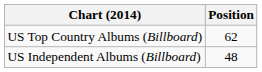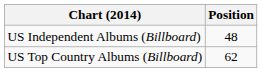 <table class="wikitable">
 <tr>
 <th>Chart (2014)</th>
 <th>Position</th>
 </tr>
 <tr>
+<td>US Independent Albums (<em>Billboard</em>)</td>
+<td style="text-align:center;">48</td>
+</tr>
+<tr>
 <td>US Top Country Albums (<em>Billboard</em>)</td>
 <td style="text-align:center;">62</td>
 </tr>
-<tr>
-<td>US Independent Albums (<em>Billboard</em>)</td>
-<td style="text-align:center;">48</td>
-</tr>
 </table>
